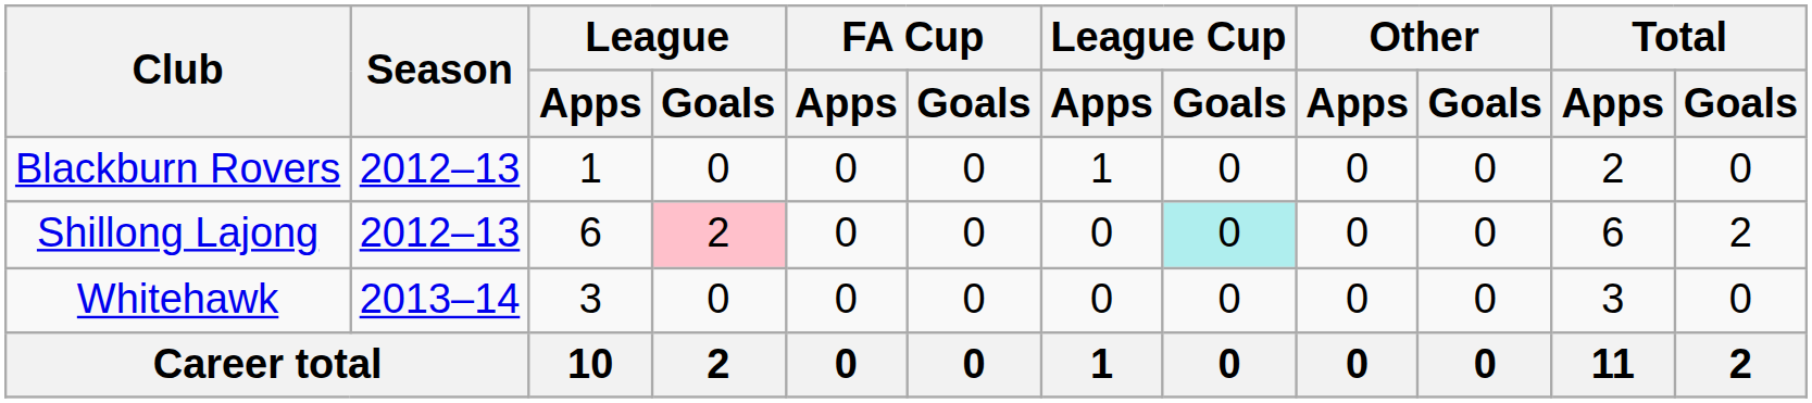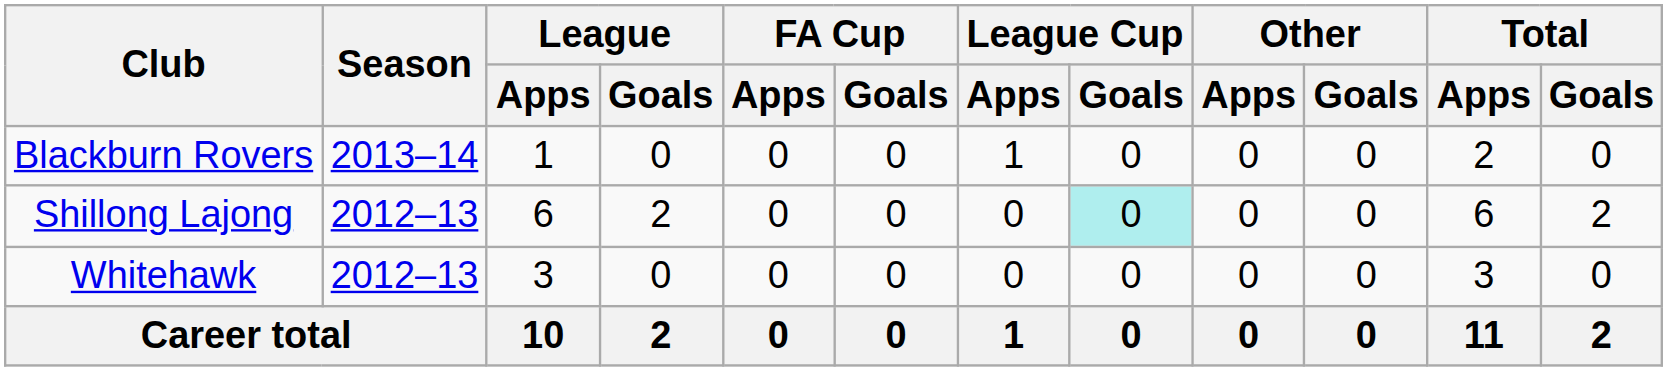 <table class="wikitable" style="text-align:center">
 <tr>
 <th rowspan="2">Club</th>
 <th rowspan="2">Season</th>
 <th colspan="2">League</th>
 <th colspan="2">FA Cup</th>
 <th colspan="2">League Cup</th>
 <th colspan="2">Other</th>
 <th colspan="2">Total</th>
 </tr>
 <tr>
 <th>Apps</th>
 <th>Goals</th>
 <th>Apps</th>
 <th>Goals</th>
 <th>Apps</th>
 <th>Goals</th>
 <th>Apps</th>
 <th>Goals</th>
 <th>Apps</th>
 <th>Goals</th>
 </tr>
 <tr>
 <td><a href='#'>Blackburn Rovers</a></td>
-<td><a href='#'>2012–13</a></td>
+<td><a href='#'>2013–14</a></td>
 <td>1</td>
 <td>0</td>
 <td>0</td>
 <td>0</td>
 <td>1</td>
 <td>0</td>
 <td>0</td>
 <td>0</td>
 <td>2</td>
 <td>0</td>
 </tr>
 <tr>
 <td><a href='#'>Shillong Lajong</a></td>
 <td><a href='#'>2012–13</a></td>
 <td>6</td>
-<td style="background: pink;">2</td>
+<td>2</td>
 <td>0</td>
 <td>0</td>
 <td>0</td>
 <td style="background: paleturquoise;">0</td>
 <td>0</td>
 <td>0</td>
 <td>6</td>
 <td>2</td>
 </tr>
 <tr>
 <td><a href='#'>Whitehawk</a></td>
-<td><a href='#'>2013–14</a></td>
+<td><a href='#'>2012–13</a></td>
 <td>3</td>
 <td>0</td>
 <td>0</td>
 <td>0</td>
 <td>0</td>
 <td>0</td>
 <td>0</td>
 <td>0</td>
 <td>3</td>
 <td>0</td>
 </tr>
 <tr>
 <th colspan="2">Career total</th>
 <th>10</th>
 <th>2</th>
 <th>0</th>
 <th>0</th>
 <th>1</th>
 <th>0</th>
 <th>0</th>
 <th>0</th>
 <th>11</th>
 <th>2</th>
 </tr>
 </table>
